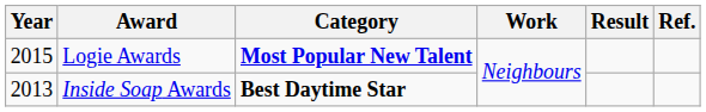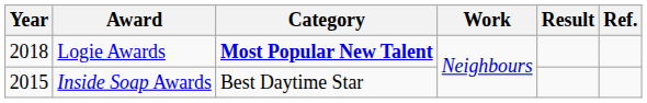 <table class="wikitable">
 <tr>
 <th>Year</th>
 <th>Award</th>
 <th>Category</th>
 <th>Work</th>
 <th>Result</th>
 <th>Ref.</th>
 </tr>
 <tr>
-<td>2015</td>
+<td>2018</td>
 <td><a href='#'>Logie Awards</a></td>
 <td><strong><a href='#'>Most Popular New Talent</a></strong></td>
 <td rowspan="4"><em><a href='#'>Neighbours</a></em></td>
 <td></td>
 <td></td>
 </tr>
 <tr>
-<td>2013</td>
+<td>2015</td>
 <td><a href='#'><em>Inside Soap</em> Awards</a></td>
-<td><strong>Best Daytime Star</strong></td>
+<td>Best Daytime Star</td>
 <td></td>
 <td></td>
 </tr>
 </table>
